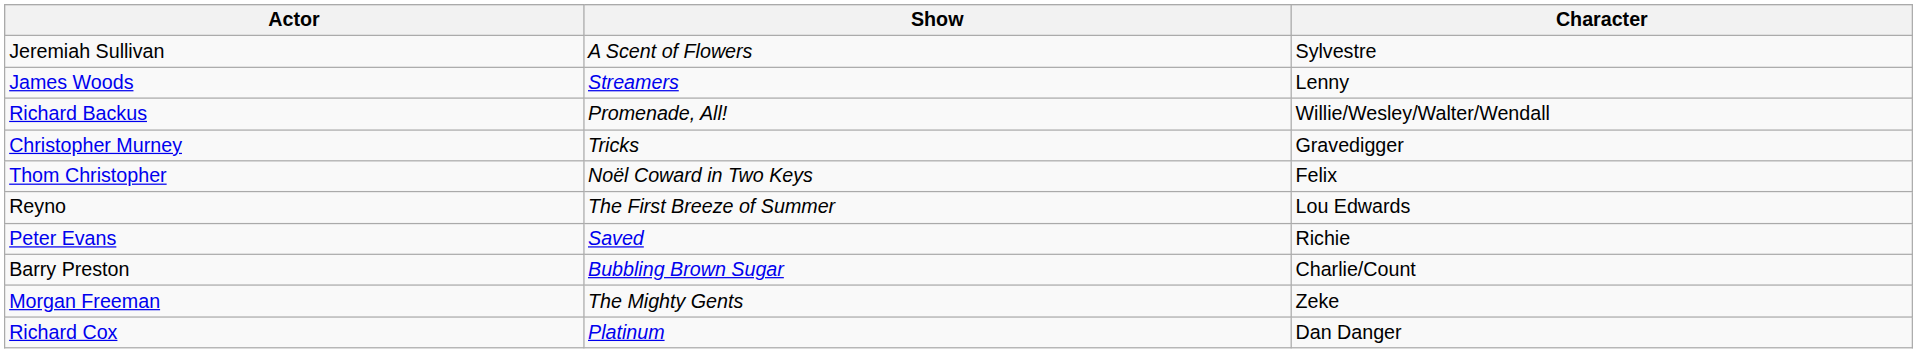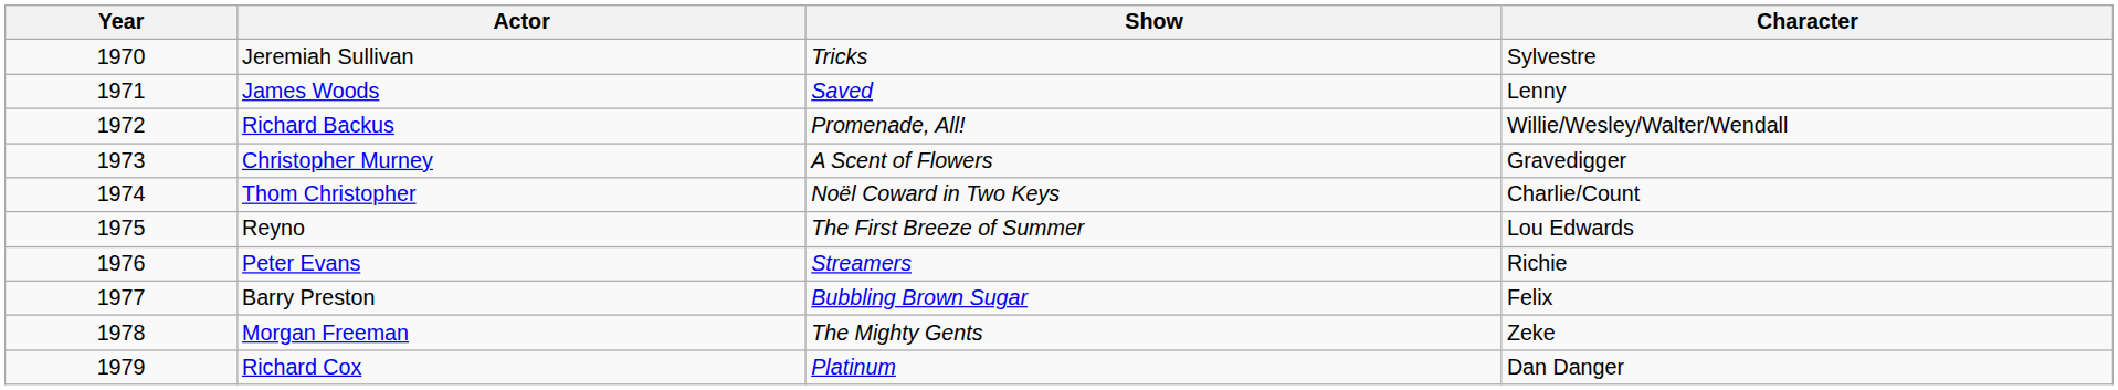 <table class="wikitable" style="width:98%;">
 <tr style="background:#bebebe;">
+<th style="width:11%;">Year</th>
 <th style="width:27%;">Actor</th>
 <th style="width:33%;">Show</th>
 <th style="width:29%;">Character</th>
 </tr>
 <tr>
+<td align="center">1970</td>
 <td>Jeremiah Sullivan</td>
-<td><em>A Scent of Flowers</em></td>
+<td><em>Tricks</em></td>
 <td>Sylvestre</td>
 </tr>
 <tr>
+<td align="center">1971</td>
 <td><a href='#'>James Woods</a></td>
-<td><em><a href='#'>Streamers</a></em></td>
+<td><em><a href='#'>Saved</a></em></td>
 <td>Lenny</td>
 </tr>
 <tr>
+<td align="center">1972</td>
 <td><a href='#'>Richard Backus</a></td>
 <td><em>Promenade, All!</em></td>
 <td>Willie/Wesley/Walter/Wendall</td>
 </tr>
 <tr>
+<td align="center">1973</td>
 <td><a href='#'>Christopher Murney</a></td>
-<td><em>Tricks</em></td>
+<td><em>A Scent of Flowers</em></td>
 <td>Gravedigger</td>
 </tr>
 <tr>
+<td align="center">1974</td>
 <td><a href='#'>Thom Christopher</a></td>
 <td><em>Noël Coward in Two Keys</em></td>
-<td>Felix</td>
+<td>Charlie/Count</td>
 </tr>
 <tr>
+<td align="center">1975</td>
 <td>Reyno</td>
 <td><em>The First Breeze of Summer</em></td>
 <td>Lou Edwards</td>
 </tr>
 <tr>
+<td align="center">1976</td>
 <td><a href='#'>Peter Evans</a></td>
-<td><em><a href='#'>Saved</a></em></td>
+<td><em><a href='#'>Streamers</a></em></td>
 <td>Richie</td>
 </tr>
 <tr>
+<td align="center">1977</td>
 <td>Barry Preston</td>
 <td><em><a href='#'>Bubbling Brown Sugar</a></em></td>
-<td>Charlie/Count</td>
+<td>Felix</td>
 </tr>
 <tr>
+<td align="center">1978</td>
 <td><a href='#'>Morgan Freeman</a></td>
 <td><em>The Mighty Gents</em></td>
 <td>Zeke</td>
 </tr>
 <tr>
+<td align="center">1979</td>
 <td><a href='#'>Richard Cox</a></td>
 <td><em><a href='#'>Platinum</a></em></td>
 <td>Dan Danger</td>
 </tr>
 </table>
